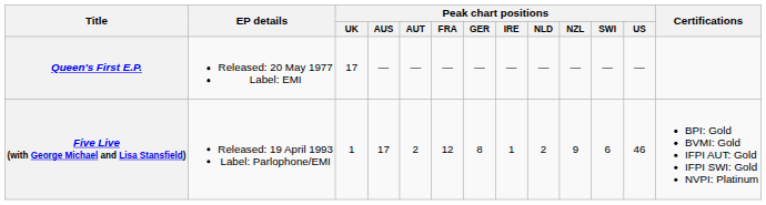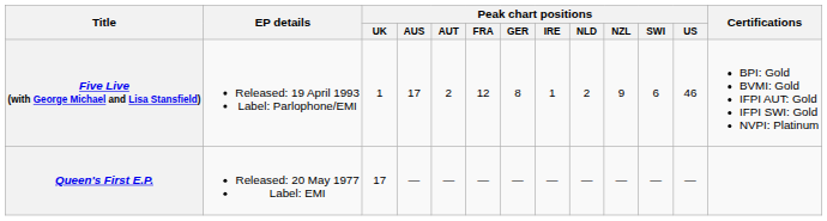 <table class="wikitable plainrowheaders" style="text-align:center;">
 <tr>
 <th rowspan="2">Title</th>
 <th rowspan="2" style="width:210px;">EP details</th>
 <th colspan="10">Peak chart positions</th>
 <th rowspan="2">Certifications</th>
 </tr>
 <tr>
 <th style="width:3em;font-size:85%">UK<br></th>
 <th style="width:3em;font-size:85%">AUS<br></th>
 <th style="width:3em;font-size:85%">AUT<br></th>
 <th style="width:3em;font-size:85%">FRA<br></th>
 <th style="width:3em;font-size:85%">GER<br></th>
 <th style="width:3em;font-size:85%">IRE</th>
 <th style="width:3em;font-size:85%">NLD<br></th>
 <th style="width:3em;font-size:85%">NZL<br></th>
 <th style="width:3em;font-size:85%">SWI<br></th>
 <th style="width:3em;font-size:85%">US<br></th>
 </tr>
 <tr>
+<th scope="row"><em><a href='#'>Five Live</a></em> <br><small>(with <a href='#'>George Michael</a> and <a href='#'>Lisa Stansfield</a>)</small></th>
+<td><br><ul><li>Released: 19 April 1993</li><li>Label: Parlophone/EMI</li></ul></td>
+<td>1</td>
+<td>17</td>
+<td>2</td>
+<td>12</td>
+<td>8</td>
+<td>1</td>
+<td>2</td>
+<td>9</td>
+<td>6</td>
+<td>46</td>
+<td align=left><br><ul><li>BPI: Gold</li><li>BVMI: Gold</li><li>IFPI AUT: Gold</li><li>IFPI SWI: Gold</li><li>NVPI: Platinum</li></ul></td>
+</tr>
+<tr>
 <th scope="row"><em><a href='#'>Queen's First E.P.</a></em></th>
 <td><br><ul><li>Released: 20 May 1977</li><li>Label: EMI</li></ul></td>
 <td>17</td>
 <td>—</td>
 <td>—</td>
 <td>—</td>
 <td>—</td>
 <td>—</td>
 <td>—</td>
 <td>—</td>
 <td>—</td>
 <td>—</td>
 <td></td>
 </tr>
-<tr>
-<th scope="row"><em><a href='#'>Five Live</a></em> <br><small>(with <a href='#'>George Michael</a> and <a href='#'>Lisa Stansfield</a>)</small></th>
-<td><br><ul><li>Released: 19 April 1993</li><li>Label: Parlophone/EMI</li></ul></td>
-<td>1</td>
-<td>17</td>
-<td>2</td>
-<td>12</td>
-<td>8</td>
-<td>1</td>
-<td>2</td>
-<td>9</td>
-<td>6</td>
-<td>46</td>
-<td align=left><br><ul><li>BPI: Gold</li><li>BVMI: Gold</li><li>IFPI AUT: Gold</li><li>IFPI SWI: Gold</li><li>NVPI: Platinum</li></ul></td>
-</tr>
 </table>
